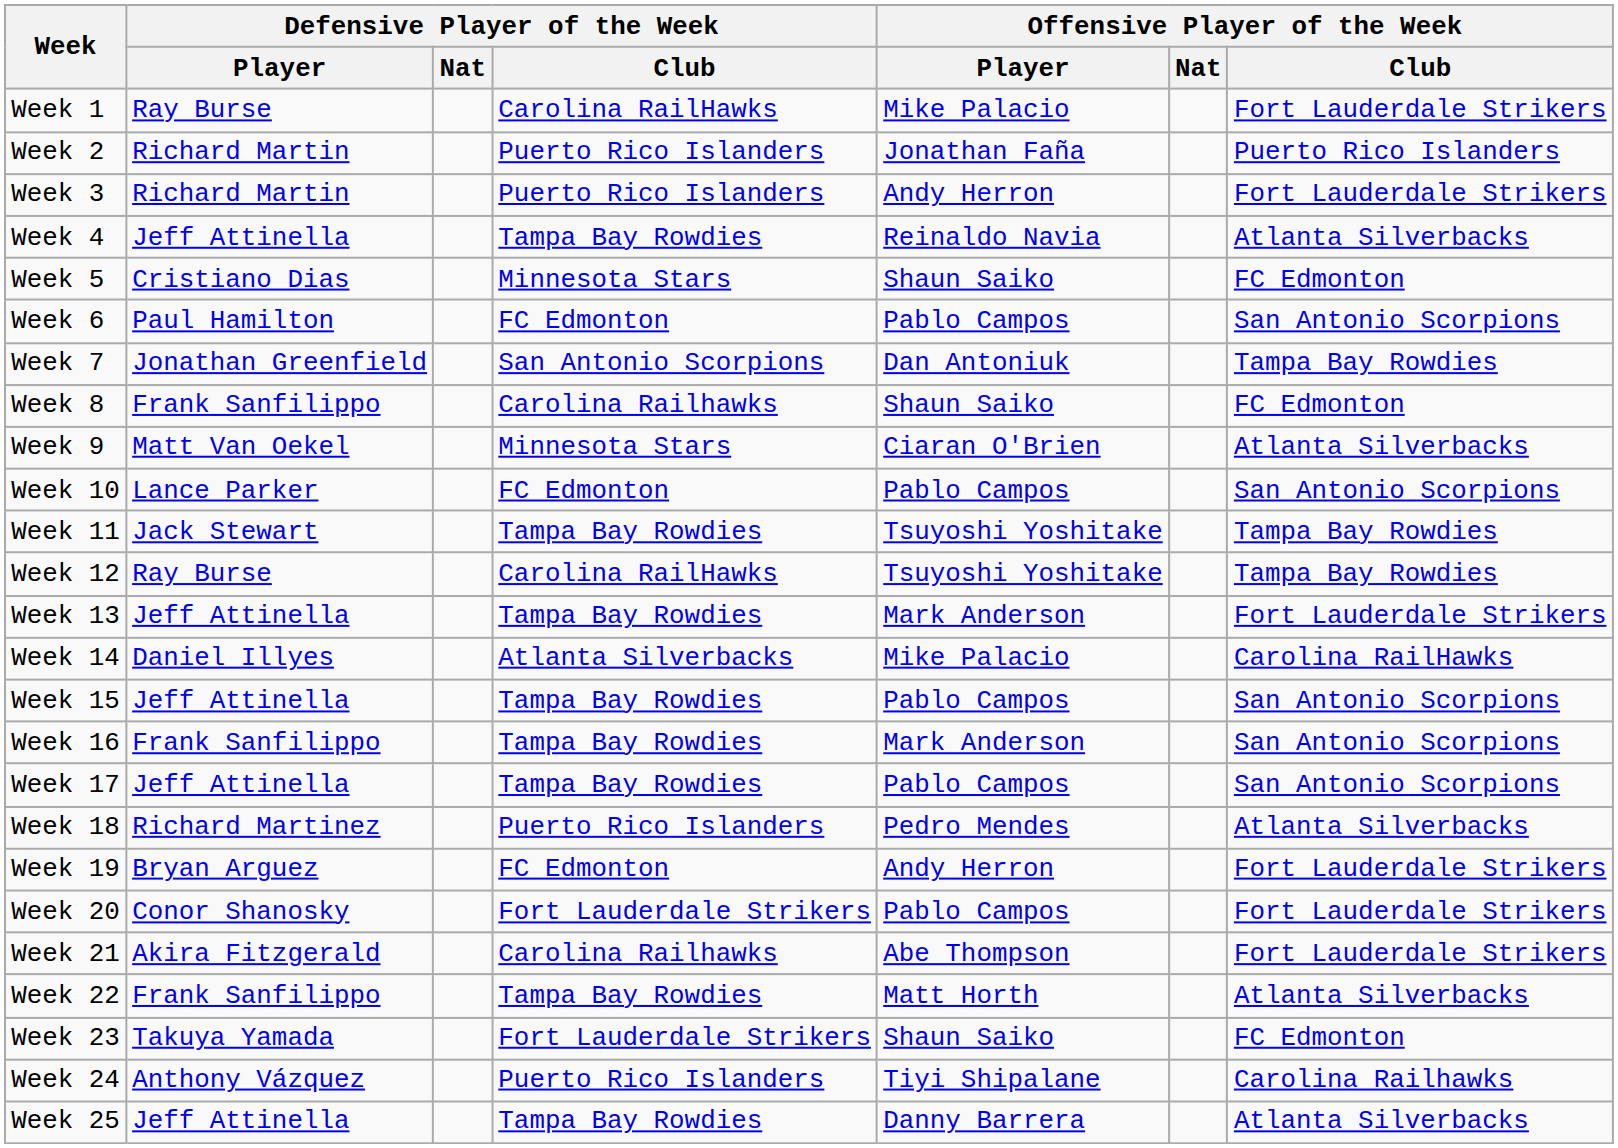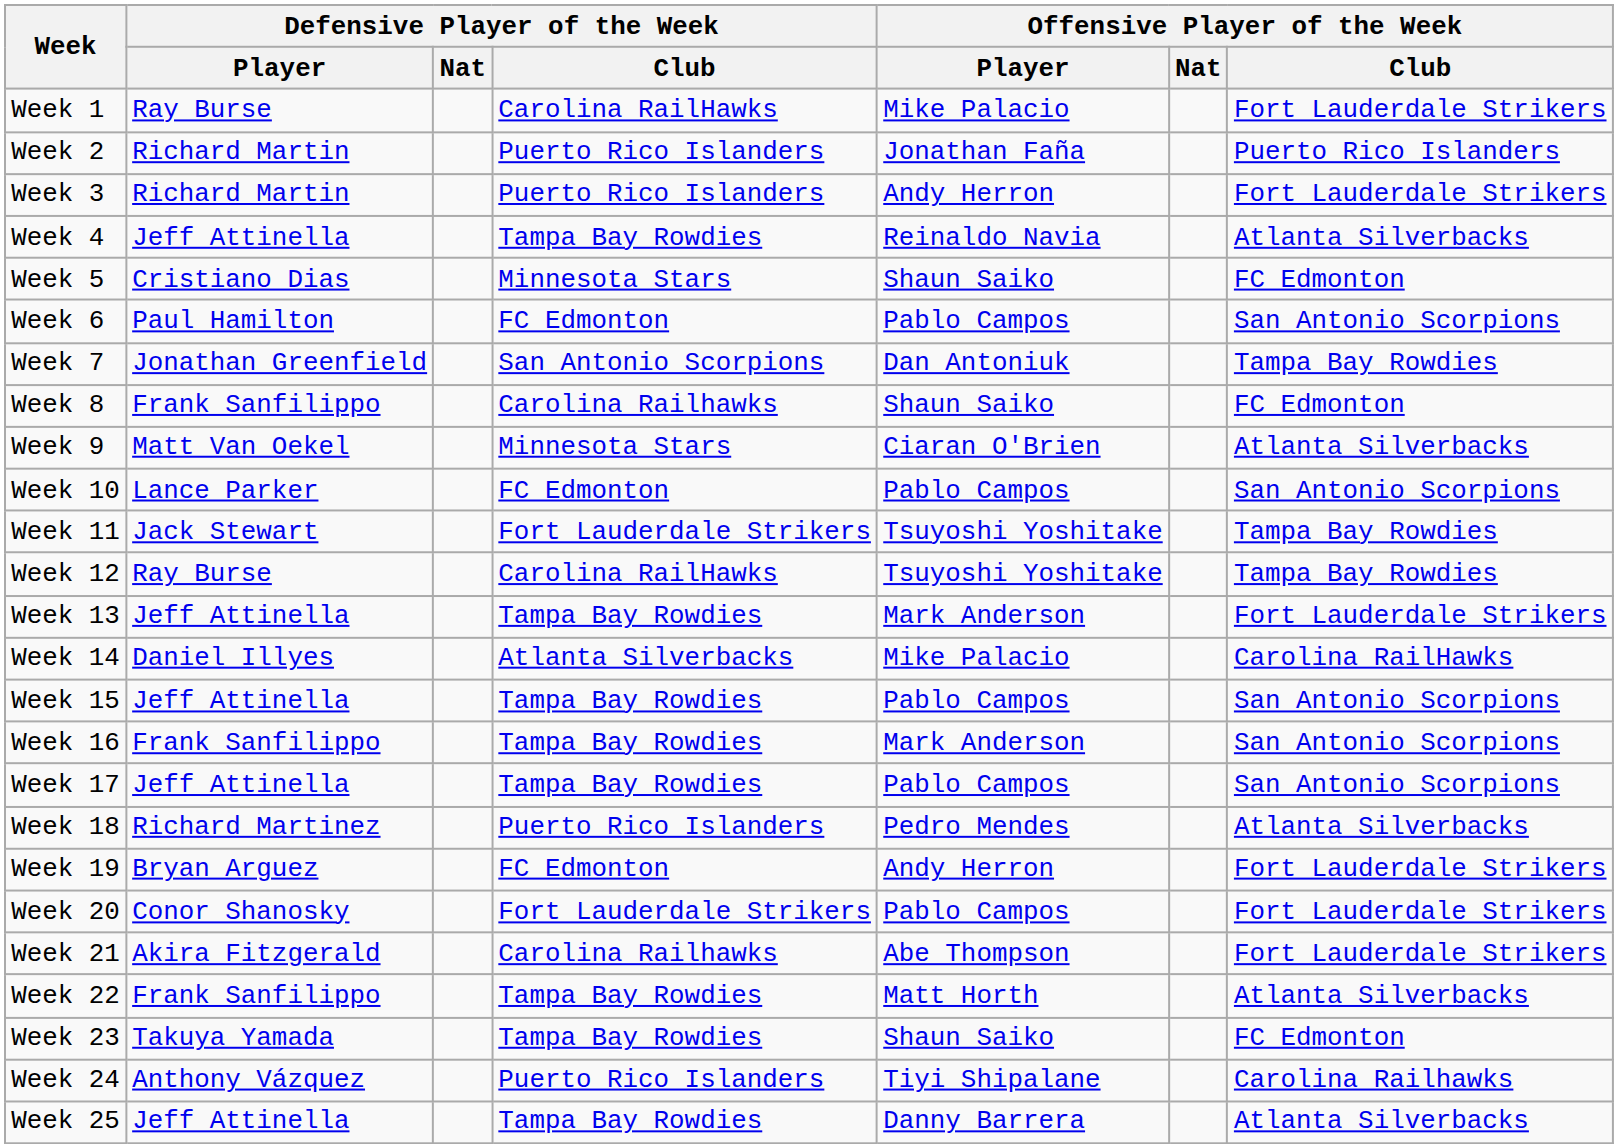 <table class="wikitable">
 <tr>
 <th rowspan="2">Week</th>
 <th colspan="3">Defensive Player of the Week</th>
 <th colspan="3">Offensive Player of the Week</th>
 </tr>
 <tr>
 <th>Player</th>
 <th>Nat</th>
 <th>Club</th>
 <th>Player</th>
 <th>Nat</th>
 <th>Club</th>
 </tr>
 <tr>
 <td>Week 1</td>
 <td><a href='#'>Ray Burse</a></td>
 <td></td>
 <td><a href='#'>Carolina RailHawks</a></td>
 <td><a href='#'>Mike Palacio</a></td>
 <td></td>
 <td><a href='#'>Fort Lauderdale Strikers</a></td>
 </tr>
 <tr>
 <td>Week 2</td>
 <td><a href='#'>Richard Martin</a></td>
 <td></td>
 <td><a href='#'>Puerto Rico Islanders</a></td>
 <td><a href='#'>Jonathan Faña</a></td>
 <td></td>
 <td><a href='#'>Puerto Rico Islanders</a></td>
 </tr>
 <tr>
 <td>Week 3</td>
 <td><a href='#'>Richard Martin</a></td>
 <td></td>
 <td><a href='#'>Puerto Rico Islanders</a></td>
 <td><a href='#'>Andy Herron</a></td>
 <td></td>
 <td><a href='#'>Fort Lauderdale Strikers</a></td>
 </tr>
 <tr>
 <td>Week 4</td>
 <td><a href='#'>Jeff Attinella</a></td>
 <td></td>
 <td><a href='#'>Tampa Bay Rowdies</a></td>
 <td><a href='#'>Reinaldo Navia</a></td>
 <td></td>
 <td><a href='#'>Atlanta Silverbacks</a></td>
 </tr>
 <tr>
 <td>Week 5</td>
 <td><a href='#'>Cristiano Dias</a></td>
 <td></td>
 <td><a href='#'>Minnesota Stars</a></td>
 <td><a href='#'>Shaun Saiko</a></td>
 <td></td>
 <td><a href='#'>FC Edmonton</a></td>
 </tr>
 <tr>
 <td>Week 6</td>
 <td><a href='#'>Paul Hamilton</a></td>
 <td></td>
 <td><a href='#'>FC Edmonton</a></td>
 <td><a href='#'>Pablo Campos</a></td>
 <td></td>
 <td><a href='#'>San Antonio Scorpions</a></td>
 </tr>
 <tr>
 <td>Week 7</td>
 <td><a href='#'>Jonathan Greenfield</a></td>
 <td></td>
 <td><a href='#'>San Antonio Scorpions</a></td>
 <td><a href='#'>Dan Antoniuk</a></td>
 <td></td>
 <td><a href='#'>Tampa Bay Rowdies</a></td>
 </tr>
 <tr>
 <td>Week 8</td>
 <td><a href='#'>Frank Sanfilippo</a></td>
 <td></td>
 <td><a href='#'>Carolina Railhawks</a></td>
 <td><a href='#'>Shaun Saiko</a></td>
 <td></td>
 <td><a href='#'>FC Edmonton</a></td>
 </tr>
 <tr>
 <td>Week 9</td>
 <td><a href='#'>Matt Van Oekel</a></td>
 <td></td>
 <td><a href='#'>Minnesota Stars</a></td>
 <td><a href='#'>Ciaran O'Brien</a></td>
 <td></td>
 <td><a href='#'>Atlanta Silverbacks</a></td>
 </tr>
 <tr>
 <td>Week 10</td>
 <td><a href='#'>Lance Parker</a></td>
 <td></td>
 <td><a href='#'>FC Edmonton</a></td>
 <td><a href='#'>Pablo Campos</a></td>
 <td></td>
 <td><a href='#'>San Antonio Scorpions</a></td>
 </tr>
 <tr>
 <td>Week 11</td>
 <td><a href='#'>Jack Stewart</a></td>
 <td></td>
-<td><a href='#'>Tampa Bay Rowdies</a></td>
+<td><a href='#'>Fort Lauderdale Strikers</a></td>
 <td><a href='#'>Tsuyoshi Yoshitake</a></td>
 <td></td>
 <td><a href='#'>Tampa Bay Rowdies</a></td>
 </tr>
 <tr>
 <td>Week 12</td>
 <td><a href='#'>Ray Burse</a></td>
 <td></td>
 <td><a href='#'>Carolina RailHawks</a></td>
 <td><a href='#'>Tsuyoshi Yoshitake</a></td>
 <td></td>
 <td><a href='#'>Tampa Bay Rowdies</a></td>
 </tr>
 <tr>
 <td>Week 13</td>
 <td><a href='#'>Jeff Attinella</a></td>
 <td></td>
 <td><a href='#'>Tampa Bay Rowdies</a></td>
 <td><a href='#'>Mark Anderson</a></td>
 <td></td>
 <td><a href='#'>Fort Lauderdale Strikers</a></td>
 </tr>
 <tr>
 <td>Week 14</td>
 <td><a href='#'>Daniel Illyes</a></td>
 <td></td>
 <td><a href='#'>Atlanta Silverbacks</a></td>
 <td><a href='#'>Mike Palacio</a></td>
 <td></td>
 <td><a href='#'>Carolina RailHawks</a></td>
 </tr>
 <tr>
 <td>Week 15</td>
 <td><a href='#'>Jeff Attinella</a></td>
 <td></td>
 <td><a href='#'>Tampa Bay Rowdies</a></td>
 <td><a href='#'>Pablo Campos</a></td>
 <td></td>
 <td><a href='#'>San Antonio Scorpions</a></td>
 </tr>
 <tr>
 <td>Week 16</td>
 <td><a href='#'>Frank Sanfilippo</a></td>
 <td></td>
 <td><a href='#'>Tampa Bay Rowdies</a></td>
 <td><a href='#'>Mark Anderson</a></td>
 <td></td>
 <td><a href='#'>San Antonio Scorpions</a></td>
 </tr>
 <tr>
 <td>Week 17</td>
 <td><a href='#'>Jeff Attinella</a></td>
 <td></td>
 <td><a href='#'>Tampa Bay Rowdies</a></td>
 <td><a href='#'>Pablo Campos</a></td>
 <td></td>
 <td><a href='#'>San Antonio Scorpions</a></td>
 </tr>
 <tr>
 <td>Week 18</td>
 <td><a href='#'>Richard Martinez</a></td>
 <td></td>
 <td><a href='#'>Puerto Rico Islanders</a></td>
 <td><a href='#'>Pedro Mendes</a></td>
 <td></td>
 <td><a href='#'>Atlanta Silverbacks</a></td>
 </tr>
 <tr>
 <td>Week 19</td>
 <td><a href='#'>Bryan Arguez</a></td>
 <td></td>
 <td><a href='#'>FC Edmonton</a></td>
 <td><a href='#'>Andy Herron</a></td>
 <td></td>
 <td><a href='#'>Fort Lauderdale Strikers</a></td>
 </tr>
 <tr>
 <td>Week 20</td>
 <td><a href='#'>Conor Shanosky</a></td>
 <td></td>
 <td><a href='#'>Fort Lauderdale Strikers</a></td>
 <td><a href='#'>Pablo Campos</a></td>
 <td></td>
 <td><a href='#'>Fort Lauderdale Strikers</a></td>
 </tr>
 <tr>
 <td>Week 21</td>
 <td><a href='#'>Akira Fitzgerald</a></td>
 <td></td>
 <td><a href='#'>Carolina Railhawks</a></td>
 <td><a href='#'>Abe Thompson</a></td>
 <td></td>
 <td><a href='#'>Fort Lauderdale Strikers</a></td>
 </tr>
 <tr>
 <td>Week 22</td>
 <td><a href='#'>Frank Sanfilippo</a></td>
 <td></td>
 <td><a href='#'>Tampa Bay Rowdies</a></td>
 <td><a href='#'>Matt Horth</a></td>
 <td></td>
 <td><a href='#'>Atlanta Silverbacks</a></td>
 </tr>
 <tr>
 <td>Week 23</td>
 <td><a href='#'>Takuya Yamada</a></td>
 <td></td>
-<td><a href='#'>Fort Lauderdale Strikers</a></td>
+<td><a href='#'>Tampa Bay Rowdies</a></td>
 <td><a href='#'>Shaun Saiko</a></td>
 <td></td>
 <td><a href='#'>FC Edmonton</a></td>
 </tr>
 <tr>
 <td>Week 24</td>
 <td><a href='#'>Anthony Vázquez</a></td>
 <td></td>
 <td><a href='#'>Puerto Rico Islanders</a></td>
 <td><a href='#'>Tiyi Shipalane</a></td>
 <td></td>
 <td><a href='#'>Carolina Railhawks</a></td>
 </tr>
 <tr>
 <td>Week 25</td>
 <td><a href='#'>Jeff Attinella</a></td>
 <td></td>
 <td><a href='#'>Tampa Bay Rowdies</a></td>
 <td><a href='#'>Danny Barrera</a></td>
 <td></td>
 <td><a href='#'>Atlanta Silverbacks</a></td>
 </tr>
 </table>
